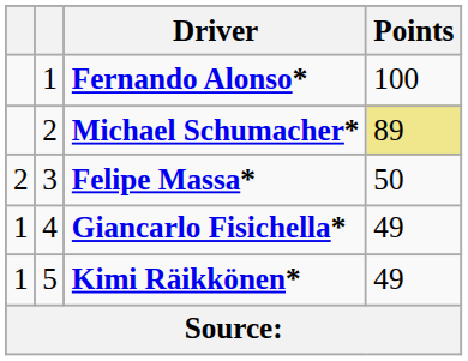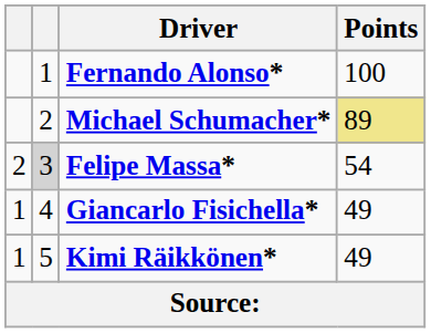 <table class="wikitable" style="font-size: 85%;">
 <tr>
 <th></th>
 <th></th>
 <th>Driver</th>
 <th>Points</th>
 </tr>
 <tr>
 <td></td>
 <td align="center">1</td>
 <td> <strong><a href='#'>Fernando Alonso</a>*</strong></td>
 <td>100</td>
 </tr>
 <tr>
 <td></td>
 <td align="center">2</td>
 <td> <strong><a href='#'>Michael Schumacher</a>*</strong></td>
 <td style="background: khaki;">89</td>
 </tr>
 <tr>
 <td> 2</td>
-<td align="center">3</td>
+<td align="center" style="background: lightgrey;">3</td>
 <td> <strong><a href='#'>Felipe Massa</a>*</strong></td>
-<td>50</td>
+<td>54</td>
 </tr>
 <tr>
 <td> 1</td>
 <td align="center">4</td>
 <td> <strong><a href='#'>Giancarlo Fisichella</a>*</strong></td>
 <td>49</td>
 </tr>
 <tr>
 <td> 1</td>
 <td align="center">5</td>
 <td> <strong><a href='#'>Kimi Räikkönen</a>*</strong></td>
 <td>49</td>
 </tr>
 <tr>
 <th colspan=4>Source: </th>
 </tr>
 </table>
